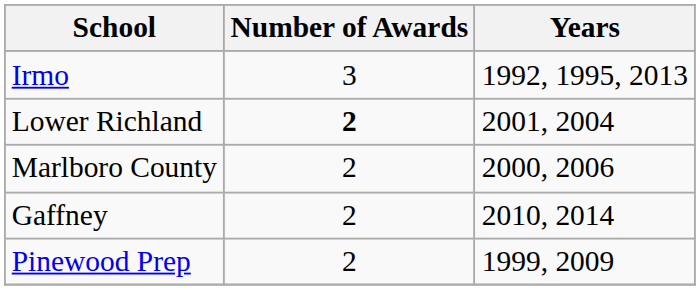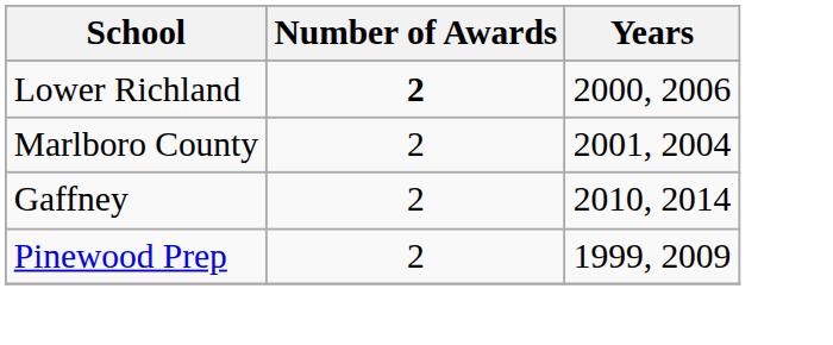 <table class="wikitable sortable">
 <tr>
 <th>School</th>
 <th>Number of Awards</th>
 <th>Years</th>
 </tr>
 <tr>
-<td><a href='#'>Irmo</a></td>
-<td align=center>3</td>
-<td>1992, 1995, 2013</td>
-</tr>
-<tr>
 <td>Lower Richland</td>
 <td align=center><strong>2</strong></td>
-<td>2001, 2004</td>
+<td>2000, 2006</td>
 </tr>
 <tr>
 <td>Marlboro County</td>
 <td align=center>2</td>
-<td>2000, 2006</td>
+<td>2001, 2004</td>
 </tr>
 <tr>
 <td Gaffney High School>Gaffney</td>
 <td align=center>2</td>
 <td>2010, 2014</td>
 </tr>
 <tr>
 <td><a href='#'>Pinewood Prep</a></td>
 <td align=center>2</td>
 <td>1999, 2009</td>
 </tr>
 <tr>
 </tr>
 </table>
